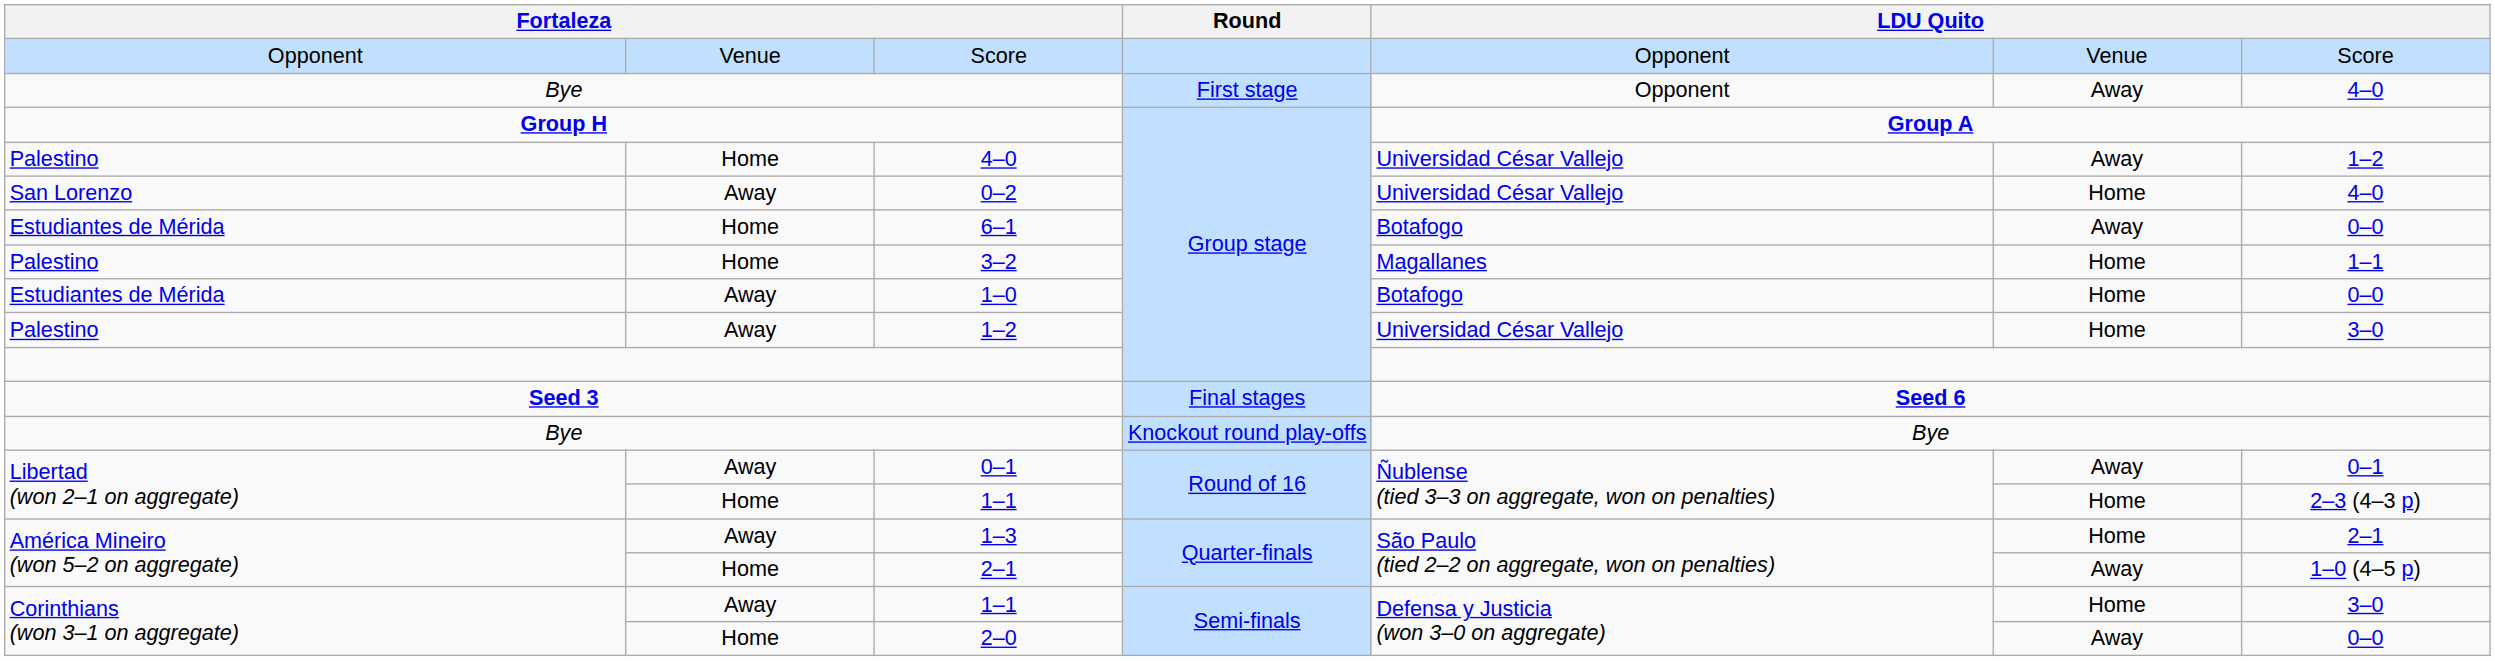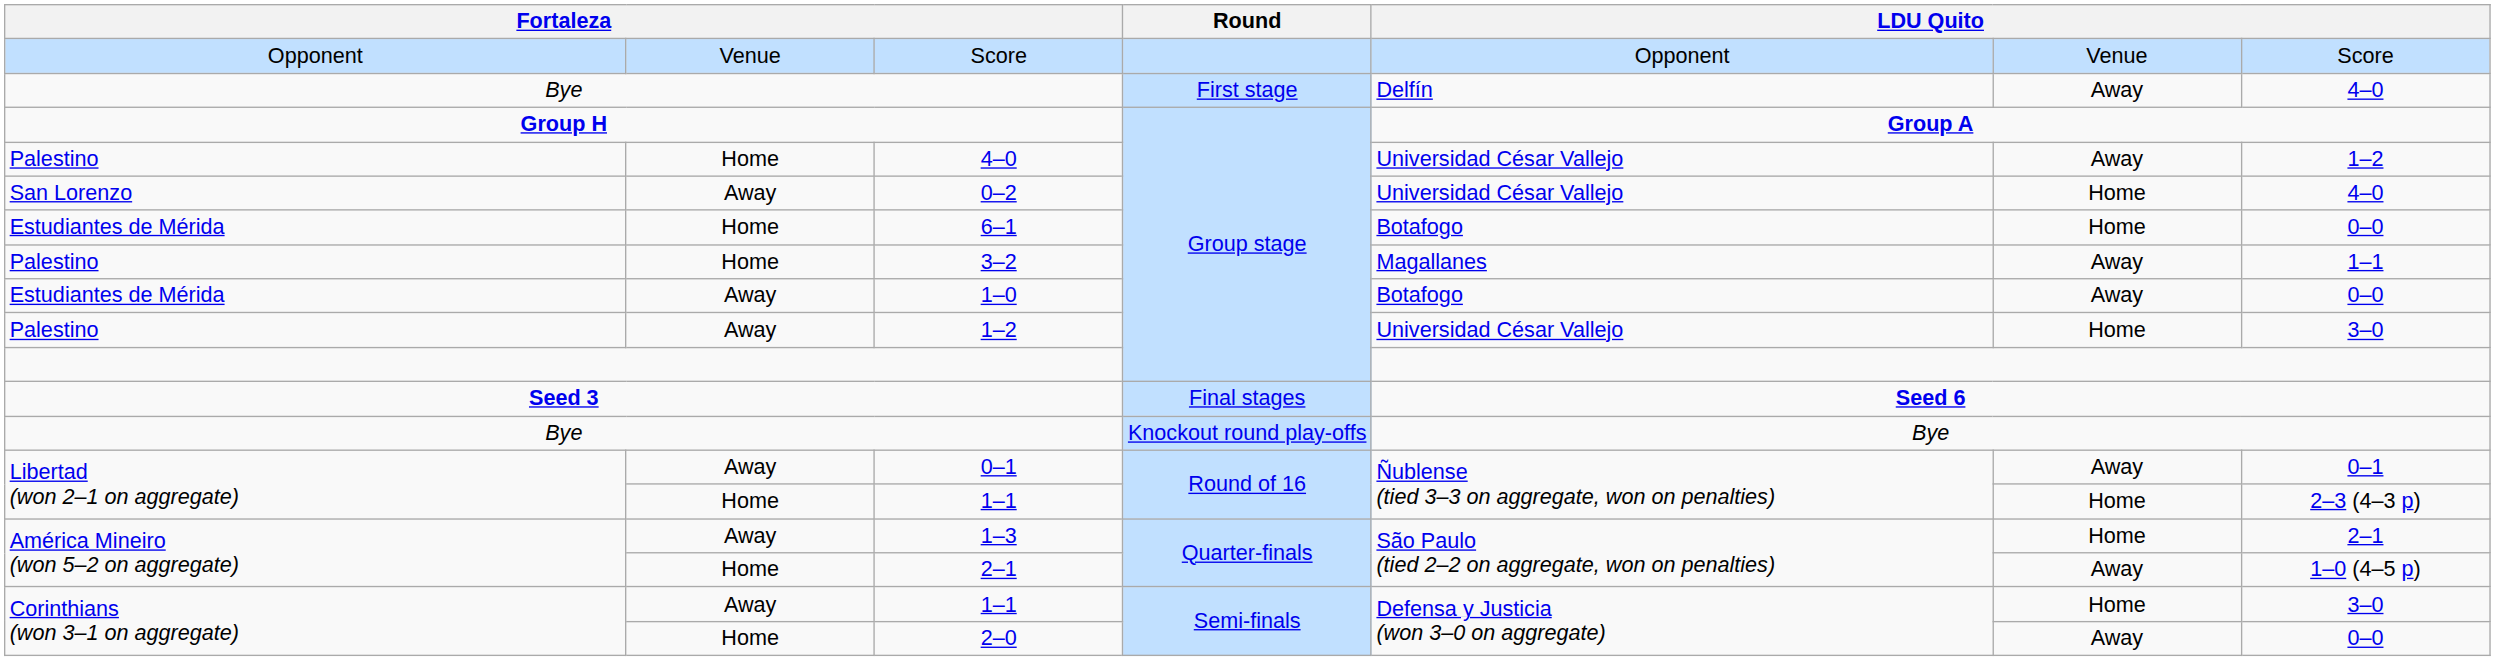 <table class="wikitable" style="text-align: center;">
 <tr>
 <th colspan=3> <a href='#'>Fortaleza</a></th>
 <th>Round</th>
 <th colspan=3> <a href='#'>LDU Quito</a></th>
 </tr>
 <tr bgcolor=#c1e0ff>
 <td width=25%>Opponent</td>
 <td width=10%>Venue</td>
 <td width=10%>Score</td>
 <td width=10%></td>
 <td width=25%>Opponent</td>
 <td width=10%>Venue</td>
 <td width=10%>Score</td>
 </tr>
 <tr>
 <td colspan=3><em>Bye</em></td>
 <td bgcolor=#c1e0ff><a href='#'>First stage</a></td>
-<td width=25%>Opponent</td>
+<td align=left> <a href='#'>Delfín</a></td>
 <td>Away</td>
 <td><a href='#'>4–0</a></td>
 </tr>
 <tr>
 <td colspan=3><strong><a href='#'>Group H</a></strong></td>
 <td rowspan=8 bgcolor=#c1e0ff><a href='#'>Group stage</a></td>
 <td colspan=3><strong><a href='#'>Group A</a></strong></td>
 </tr>
 <tr>
 <td align=left> <a href='#'>Palestino</a></td>
 <td>Home</td>
 <td><a href='#'>4–0</a></td>
 <td align=left> <a href='#'>Universidad César Vallejo</a></td>
 <td>Away</td>
 <td><a href='#'>1–2</a></td>
 </tr>
 <tr>
 <td align=left> <a href='#'>San Lorenzo</a></td>
 <td>Away</td>
 <td><a href='#'>0–2</a></td>
 <td align=left> <a href='#'>Universidad César Vallejo</a></td>
 <td>Home</td>
 <td><a href='#'>4–0</a></td>
 </tr>
 <tr>
 <td align=left> <a href='#'>Estudiantes de Mérida</a></td>
 <td>Home</td>
 <td><a href='#'>6–1</a></td>
 <td align=left> <a href='#'>Botafogo</a></td>
-<td>Away</td>
+<td>Home</td>
 <td><a href='#'>0–0</a></td>
 </tr>
 <tr>
 <td align=left> <a href='#'>Palestino</a></td>
 <td>Home</td>
 <td><a href='#'>3–2</a></td>
 <td align=left> <a href='#'>Magallanes</a></td>
-<td>Home</td>
+<td>Away</td>
 <td><a href='#'>1–1</a></td>
 </tr>
 <tr>
 <td align=left> <a href='#'>Estudiantes de Mérida</a></td>
 <td>Away</td>
 <td><a href='#'>1–0</a></td>
 <td align=left> <a href='#'>Botafogo</a></td>
-<td>Home</td>
+<td>Away</td>
 <td><a href='#'>0–0</a></td>
 </tr>
 <tr>
 <td align=left> <a href='#'>Palestino</a></td>
 <td>Away</td>
 <td><a href='#'>1–2</a></td>
 <td align=left> <a href='#'>Universidad César Vallejo</a></td>
 <td>Home</td>
 <td><a href='#'>3–0</a></td>
 </tr>
 <tr>
 <td colspan=3 align=center valign=top><br></td>
 <td colspan=3 align=center valign=top><br></td>
 </tr>
 <tr>
 <td colspan=3><strong><a href='#'>Seed 3</a></strong></td>
 <td bgcolor=#c1e0ff><a href='#'>Final stages</a></td>
 <td colspan=3><strong><a href='#'>Seed 6</a></strong></td>
 </tr>
 <tr>
 <td colspan=3><em>Bye</em></td>
 <td bgcolor=#c1e0ff><a href='#'>Knockout round play-offs</a></td>
 <td colspan=3><em>Bye</em></td>
 </tr>
 <tr>
 <td rowspan=2 align=left> <a href='#'>Libertad</a><br><em>(won 2–1 on aggregate)</em></td>
 <td>Away</td>
 <td><a href='#'>0–1</a></td>
 <td rowspan=2 bgcolor=#c1e0ff><a href='#'>Round of 16</a></td>
 <td rowspan=2 align=left> <a href='#'>Ñublense</a><br><em>(tied 3–3 on aggregate, won on penalties)</em></td>
 <td>Away</td>
 <td><a href='#'>0–1</a></td>
 </tr>
 <tr>
 <td>Home</td>
 <td><a href='#'>1–1</a></td>
 <td>Home</td>
 <td><a href='#'>2–3</a> (4–3 <a href='#'>p</a>)</td>
 </tr>
 <tr>
 <td rowspan=2 align=left> <a href='#'>América Mineiro</a><br><em>(won 5–2 on aggregate)</em></td>
 <td>Away</td>
 <td><a href='#'>1–3</a></td>
 <td rowspan=2 bgcolor=#c1e0ff><a href='#'>Quarter-finals</a></td>
 <td rowspan=2 align=left> <a href='#'>São Paulo</a><br><em>(tied 2–2 on aggregate, won on penalties)</em></td>
 <td>Home</td>
 <td><a href='#'>2–1</a></td>
 </tr>
 <tr>
 <td>Home</td>
 <td><a href='#'>2–1</a></td>
 <td>Away</td>
 <td><a href='#'>1–0</a> (4–5 <a href='#'>p</a>)</td>
 </tr>
 <tr>
 <td rowspan=2 align=left> <a href='#'>Corinthians</a><br><em>(won 3–1 on aggregate)</em></td>
 <td>Away</td>
 <td><a href='#'>1–1</a></td>
 <td rowspan=2 bgcolor=#c1e0ff><a href='#'>Semi-finals</a></td>
 <td rowspan=2 align=left> <a href='#'>Defensa y Justicia</a><br><em>(won 3–0 on aggregate)</em></td>
 <td>Home</td>
 <td><a href='#'>3–0</a></td>
 </tr>
 <tr>
 <td>Home</td>
 <td><a href='#'>2–0</a></td>
 <td>Away</td>
 <td><a href='#'>0–0</a></td>
 </tr>
 </table>
